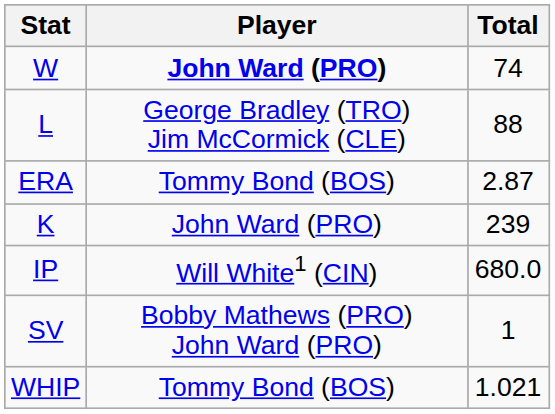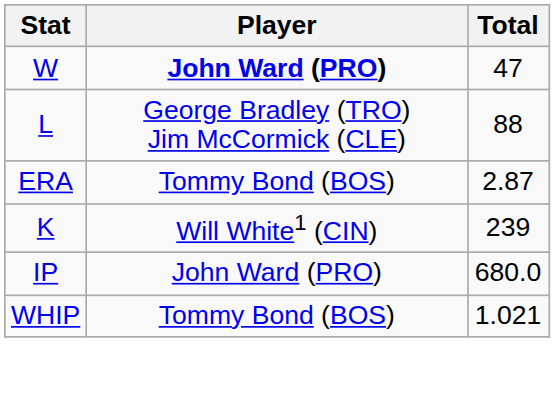 <table class="wikitable" style="text-align:center;">
 <tr>
 <th style="width:15%;">Stat</th>
 <th>Player</th>
 <th style="width:15%;">Total</th>
 </tr>
 <tr>
 <td><a href='#'>W</a></td>
 <td><strong><a href='#'>John Ward</a> (<a href='#'>PRO</a>)</strong></td>
-<td>74</td>
+<td>47</td>
 </tr>
 <tr>
 <td><a href='#'>L</a></td>
 <td><a href='#'>George Bradley</a> (<a href='#'>TRO</a>)<br><a href='#'>Jim McCormick</a> (<a href='#'>CLE</a>)</td>
 <td>88</td>
 </tr>
 <tr>
 <td><a href='#'>ERA</a></td>
 <td><a href='#'>Tommy Bond</a> (<a href='#'>BOS</a>)</td>
 <td>2.87</td>
 </tr>
 <tr>
 <td><a href='#'>K</a></td>
-<td><a href='#'>John Ward</a> (<a href='#'>PRO</a>)</td>
+<td><a href='#'>Will White</a><sup>1</sup> (<a href='#'>CIN</a>)</td>
 <td>239</td>
 </tr>
 <tr>
 <td><a href='#'>IP</a></td>
-<td><a href='#'>Will White</a><sup>1</sup> (<a href='#'>CIN</a>)</td>
+<td><a href='#'>John Ward</a> (<a href='#'>PRO</a>)</td>
 <td>680.0</td>
-</tr>
-<tr>
-<td><a href='#'>SV</a></td>
-<td><a href='#'>Bobby Mathews</a> (<a href='#'>PRO</a>)<br><a href='#'>John Ward</a> (<a href='#'>PRO</a>)</td>
-<td>1</td>
 </tr>
 <tr>
 <td><a href='#'>WHIP</a></td>
 <td><a href='#'>Tommy Bond</a> (<a href='#'>BOS</a>)</td>
 <td>1.021</td>
 </tr>
 </table>
